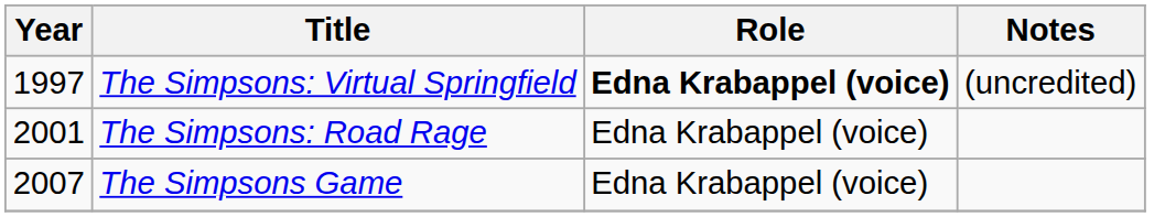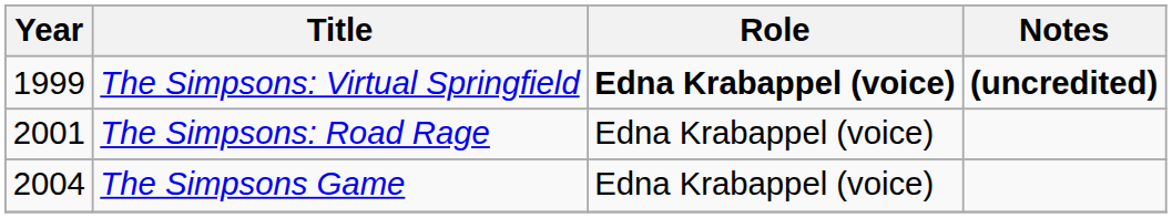 <table class="wikitable sortable">
 <tr>
 <th>Year</th>
 <th>Title</th>
 <th>Role</th>
 <th class="unsortable">Notes</th>
 </tr>
 <tr>
-<td>1997</td>
+<td>1999</td>
 <td><em><a href='#'>The Simpsons: Virtual Springfield</a></em></td>
 <td><strong>Edna Krabappel (voice)</strong></td>
-<td>(uncredited)</td>
+<td><strong>(uncredited)</strong></td>
 </tr>
 <tr>
 <td>2001</td>
 <td><em><a href='#'>The Simpsons: Road Rage</a></em></td>
 <td>Edna Krabappel (voice)</td>
 <td></td>
 </tr>
 <tr>
-<td>2007</td>
+<td>2004</td>
 <td><em><a href='#'>The Simpsons Game</a></em></td>
 <td>Edna Krabappel (voice)</td>
 <td></td>
 </tr>
 <tr>
 </tr>
 </table>
